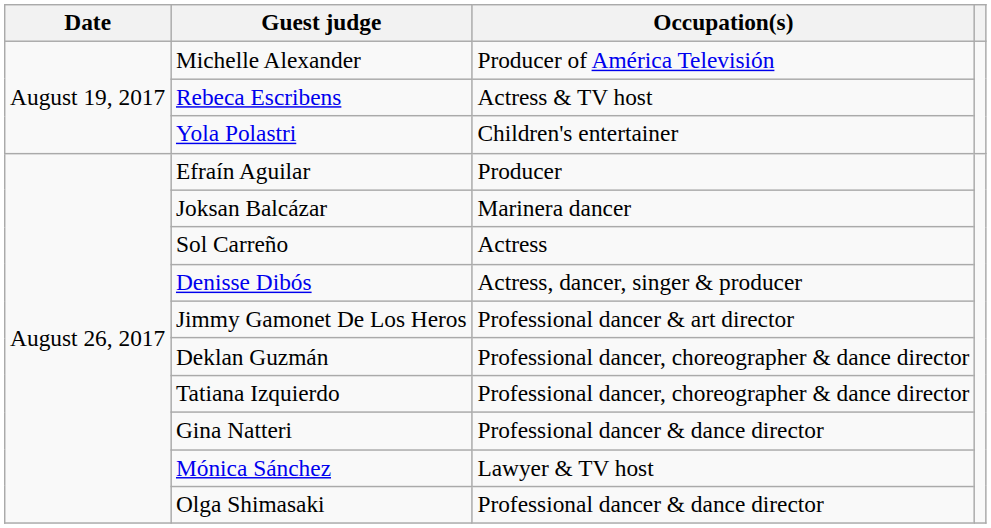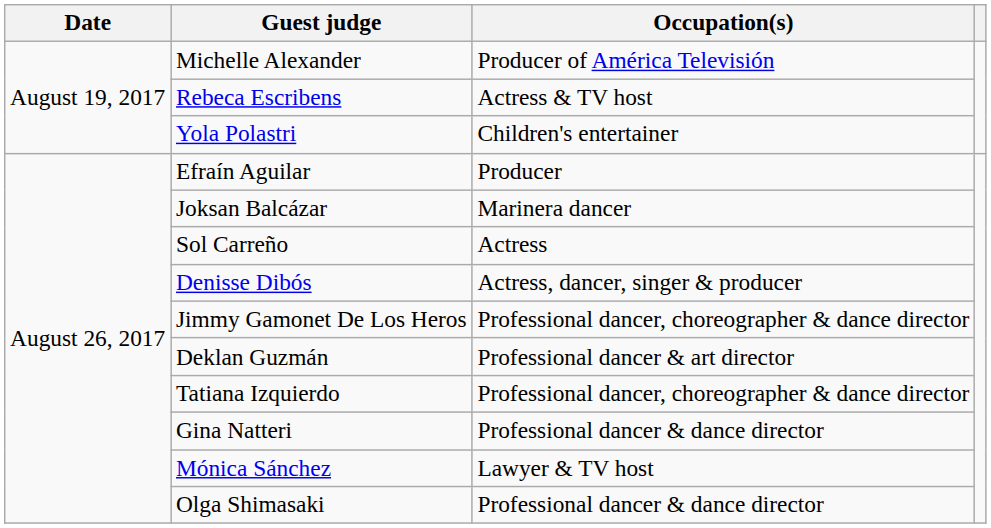 <table class="wikitable">
 <tr>
 <th>Date</th>
 <th>Guest judge</th>
 <th>Occupation(s)</th>
 <th></th>
 </tr>
 <tr>
 <td rowspan=3>August 19, 2017</td>
 <td>Michelle Alexander</td>
 <td>Producer of <a href='#'>América Televisión</a></td>
 <td rowspan=3></td>
 </tr>
 <tr>
 <td><a href='#'>Rebeca Escribens</a></td>
 <td>Actress & TV host</td>
 </tr>
 <tr>
 <td><a href='#'>Yola Polastri</a></td>
 <td>Children's entertainer</td>
 </tr>
 <tr>
 <td rowspan=10>August 26, 2017</td>
 <td>Efraín Aguilar</td>
 <td>Producer</td>
 <td rowspan=10></td>
 </tr>
 <tr>
 <td>Joksan Balcázar</td>
 <td>Marinera dancer</td>
 </tr>
 <tr>
 <td>Sol Carreño</td>
 <td>Actress</td>
 </tr>
 <tr>
 <td><a href='#'>Denisse Dibós</a></td>
 <td>Actress, dancer, singer & producer</td>
 </tr>
 <tr>
 <td>Jimmy Gamonet De Los Heros</td>
-<td>Professional dancer & art director</td>
+<td>Professional dancer, choreographer & dance director</td>
 </tr>
 <tr>
 <td>Deklan Guzmán</td>
-<td>Professional dancer, choreographer & dance director</td>
+<td>Professional dancer & art director</td>
 </tr>
 <tr>
 <td>Tatiana Izquierdo</td>
 <td>Professional dancer, choreographer & dance director</td>
 </tr>
 <tr>
 <td>Gina Natteri</td>
 <td>Professional dancer & dance director</td>
 </tr>
 <tr>
 <td><a href='#'>Mónica Sánchez</a></td>
 <td>Lawyer & TV host</td>
 </tr>
 <tr>
 <td>Olga Shimasaki</td>
 <td>Professional dancer & dance director</td>
 </tr>
 </table>
